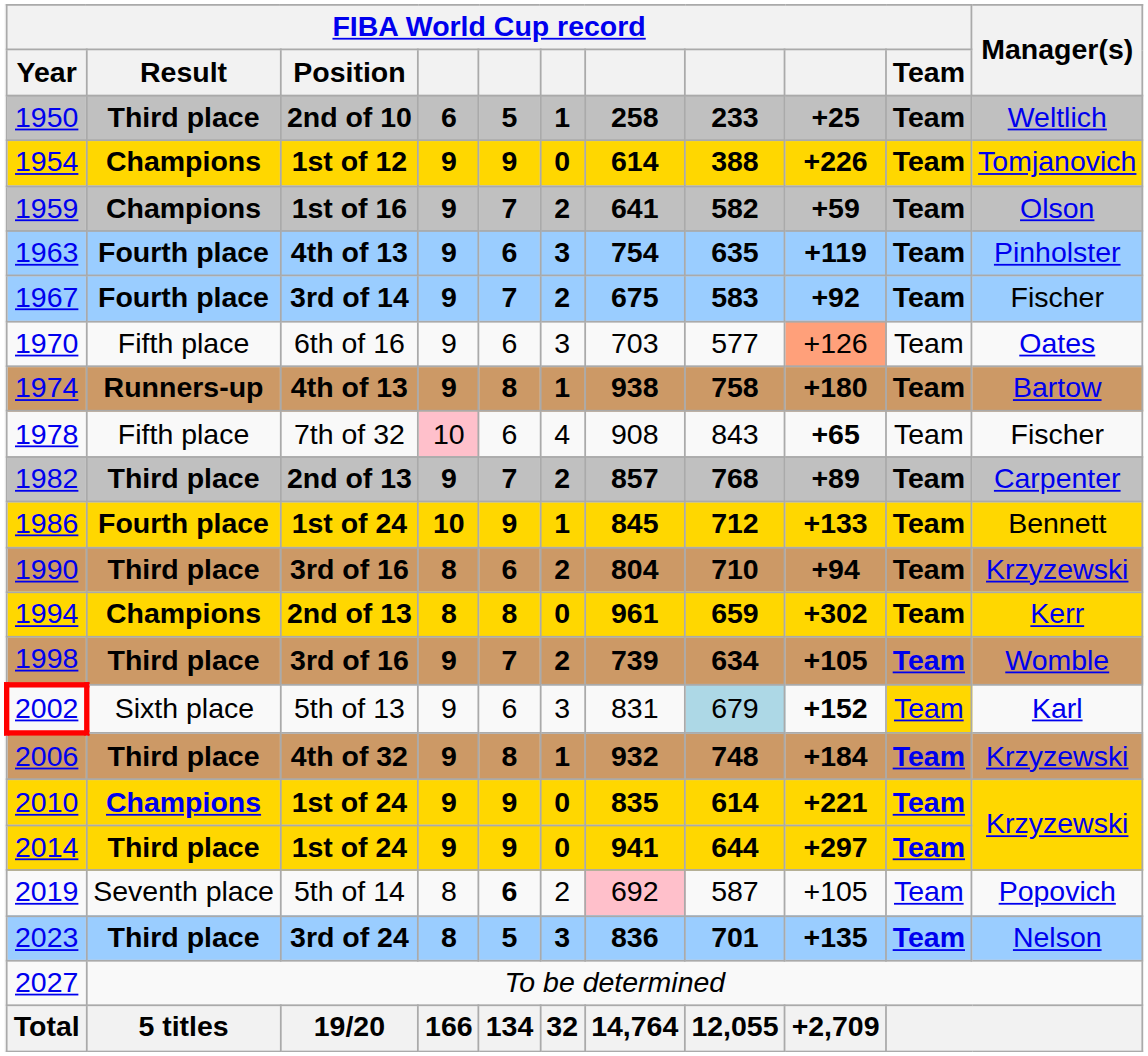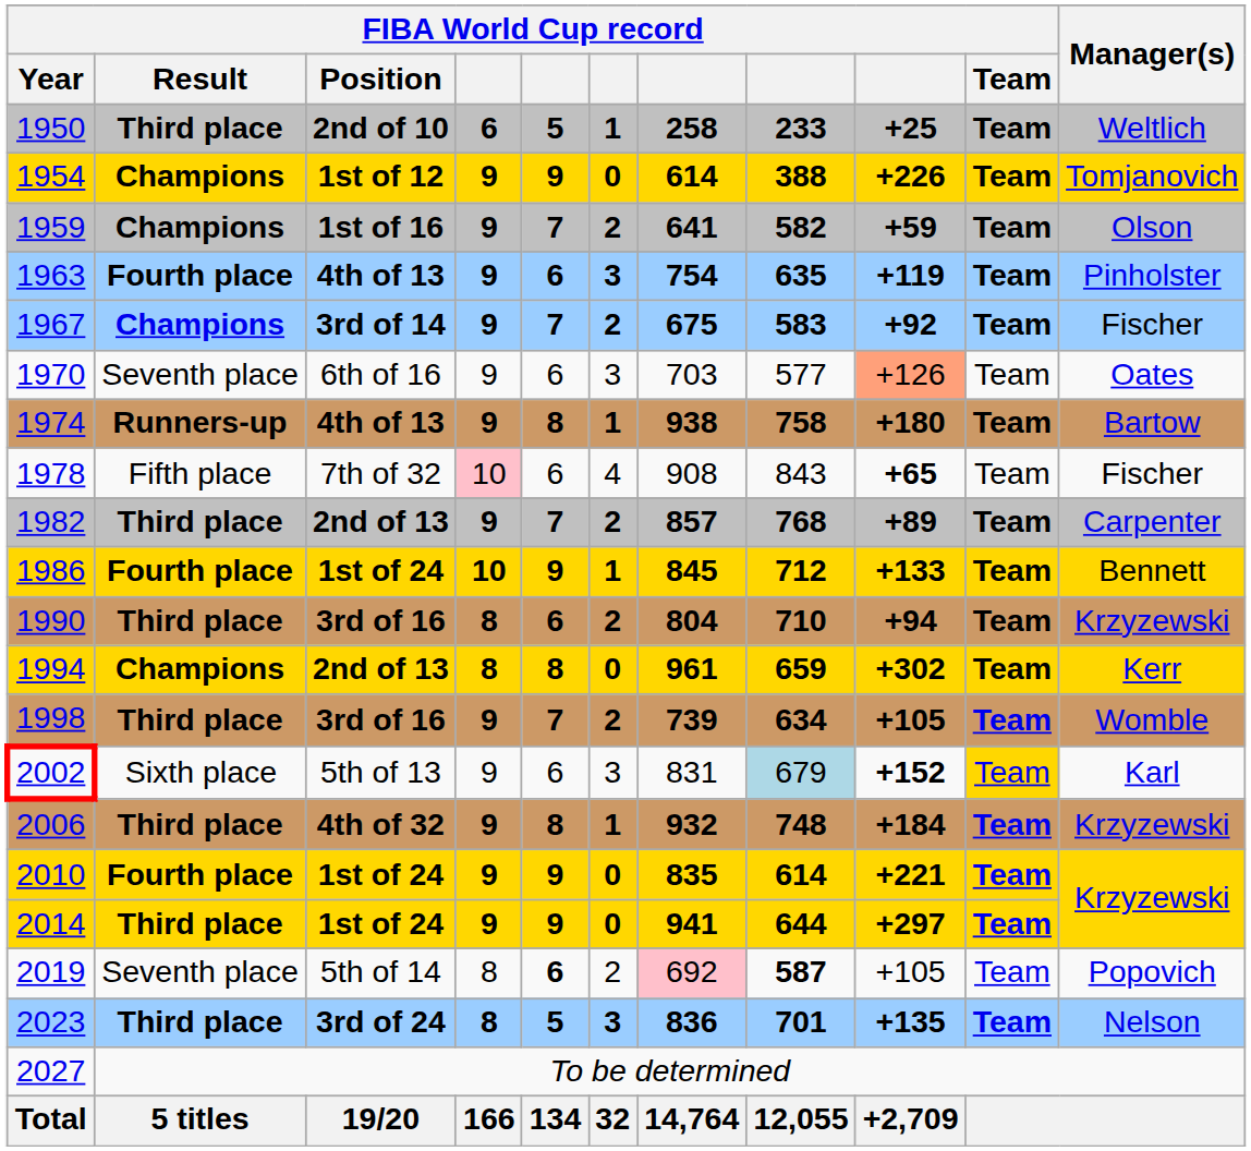 <table class="wikitable" style="text-align: center;">
 <tr>
 <th colspan=10><a href='#'>FIBA World Cup record</a></th>
 <th rowspan=2>Manager(s)</th>
 </tr>
 <tr>
 <th>Year</th>
 <th>Result</th>
 <th>Position</th>
 <th></th>
 <th></th>
 <th></th>
 <th></th>
 <th></th>
 <th></th>
 <th>Team</th>
 </tr>
 <tr style="background:silver">
 <td> <a href='#'>1950</a></td>
 <td><strong>Third place</strong></td>
 <td><strong>2nd of 10</strong></td>
 <td><strong>6</strong></td>
 <td><strong>5</strong></td>
 <td><strong>1</strong></td>
 <td><strong>258</strong></td>
 <td><strong>233</strong></td>
 <td><strong>+25</strong></td>
 <td><strong>Team</strong></td>
 <td><a href='#'>Weltlich</a></td>
 </tr>
 <tr style="background:gold">
 <td> <a href='#'>1954</a></td>
 <td><strong>Champions</strong></td>
 <td><strong>1st of 12</strong></td>
 <td><strong>9</strong></td>
 <td><strong>9</strong></td>
 <td><strong>0</strong></td>
 <td><strong>614</strong></td>
 <td><strong>388</strong></td>
 <td><strong>+226</strong></td>
 <td><strong>Team</strong></td>
 <td><a href='#'>Tomjanovich</a></td>
 </tr>
 <tr style="background:silver">
 <td> <a href='#'>1959</a></td>
 <td><strong>Champions</strong></td>
 <td><strong>1st of 16</strong></td>
 <td><strong>9</strong></td>
 <td><strong>7</strong></td>
 <td><strong>2</strong></td>
 <td><strong>641</strong></td>
 <td><strong>582</strong></td>
 <td><strong>+59</strong></td>
 <td><strong>Team</strong></td>
 <td><a href='#'>Olson</a></td>
 </tr>
 <tr style="background:#9acdff;">
 <td> <a href='#'>1963</a></td>
 <td><strong>Fourth place</strong></td>
 <td><strong>4th of 13</strong></td>
 <td><strong>9</strong></td>
 <td><strong>6</strong></td>
 <td><strong>3</strong></td>
 <td><strong>754</strong></td>
 <td><strong>635</strong></td>
 <td><strong>+119</strong></td>
 <td><strong>Team</strong></td>
 <td><a href='#'>Pinholster</a></td>
 </tr>
 <tr style="background:#9acdff;">
 <td> <a href='#'>1967</a></td>
-<td><strong>Fourth place</strong></td>
+<td><strong><a href='#'>Champions</a></strong></td>
 <td><strong>3rd of 14</strong></td>
 <td><strong>9</strong></td>
 <td><strong>7</strong></td>
 <td><strong>2</strong></td>
 <td><strong>675</strong></td>
 <td><strong>583</strong></td>
 <td><strong>+92</strong></td>
 <td><strong>Team</strong></td>
 <td>Fischer</td>
 </tr>
 <tr>
 <td> <a href='#'>1970</a></td>
-<td>Fifth place</td>
+<td>Seventh place</td>
 <td>6th of 16</td>
 <td>9</td>
 <td>6</td>
 <td>3</td>
 <td>703</td>
 <td>577</td>
 <td style="background: lightsalmon;">+126</td>
 <td>Team</td>
 <td><a href='#'>Oates</a></td>
 </tr>
 <tr style="background:#cc9966">
 <td> <a href='#'>1974</a></td>
 <td><strong>Runners-up</strong></td>
 <td><strong>4th of 13</strong></td>
 <td><strong>9</strong></td>
 <td><strong>8</strong></td>
 <td><strong>1</strong></td>
 <td><strong>938</strong></td>
 <td><strong>758</strong></td>
 <td><strong>+180</strong></td>
 <td><strong>Team</strong></td>
 <td><a href='#'>Bartow</a></td>
 </tr>
 <tr>
 <td> <a href='#'>1978</a></td>
 <td>Fifth place</td>
 <td>7th of 32</td>
 <td style="background: pink;">10</td>
 <td>6</td>
 <td>4</td>
 <td>908</td>
 <td>843</td>
 <td><strong>+65</strong></td>
 <td>Team</td>
 <td>Fischer</td>
 </tr>
 <tr style="background:silver">
 <td> <a href='#'>1982</a></td>
 <td><strong>Third place</strong></td>
 <td><strong>2nd of 13</strong></td>
 <td><strong>9</strong></td>
 <td><strong>7</strong></td>
 <td><strong>2</strong></td>
 <td><strong>857</strong></td>
 <td><strong>768</strong></td>
 <td><strong>+89</strong></td>
 <td><strong>Team</strong></td>
 <td><a href='#'>Carpenter</a></td>
 </tr>
 <tr style="background:gold">
 <td> <a href='#'>1986</a></td>
 <td><strong>Fourth place</strong></td>
 <td><strong>1st of 24</strong></td>
 <td><strong>10</strong></td>
 <td><strong>9</strong></td>
 <td><strong>1</strong></td>
 <td><strong>845</strong></td>
 <td><strong>712</strong></td>
 <td><strong>+133</strong></td>
 <td><strong>Team</strong></td>
 <td>Bennett</td>
 </tr>
 <tr style="background:#cc9966">
 <td> <a href='#'>1990</a></td>
 <td><strong>Third place</strong></td>
 <td><strong>3rd of 16</strong></td>
 <td><strong>8</strong></td>
 <td><strong>6</strong></td>
 <td><strong>2</strong></td>
 <td><strong>804</strong></td>
 <td><strong>710</strong></td>
 <td><strong>+94</strong></td>
 <td><strong>Team</strong></td>
 <td><a href='#'>Krzyzewski</a></td>
 </tr>
 <tr style="background:gold">
 <td> <a href='#'>1994</a></td>
 <td><strong>Champions</strong></td>
 <td><strong>2nd of 13</strong></td>
 <td><strong>8</strong></td>
 <td><strong>8</strong></td>
 <td><strong>0</strong></td>
 <td><strong>961</strong></td>
 <td><strong>659</strong></td>
 <td><strong>+302</strong></td>
 <td><strong>Team</strong></td>
 <td><a href='#'>Kerr</a></td>
 </tr>
 <tr style="background:#cc9966">
 <td> <a href='#'>1998</a></td>
 <td><strong>Third place</strong></td>
 <td><strong>3rd of 16</strong></td>
 <td><strong>9</strong></td>
 <td><strong>7</strong></td>
 <td><strong>2</strong></td>
 <td><strong>739</strong></td>
 <td><strong>634</strong></td>
 <td><strong>+105</strong></td>
 <td><strong><a href='#'>Team</a></strong></td>
 <td><a href='#'>Womble</a></td>
 </tr>
 <tr>
 <td style="border: 3px solid red"> <a href='#'>2002</a></td>
 <td>Sixth place</td>
 <td>5th of 13</td>
 <td>9</td>
 <td>6</td>
 <td>3</td>
 <td>831</td>
 <td style="background: lightblue;">679</td>
 <td><strong>+152</strong></td>
 <td style="background: gold;"><a href='#'>Team</a></td>
 <td><a href='#'>Karl</a></td>
 </tr>
 <tr style="background:#cc9966">
 <td> <a href='#'>2006</a></td>
 <td><strong>Third place</strong></td>
 <td><strong>4th of 32</strong></td>
 <td><strong>9</strong></td>
 <td><strong>8</strong></td>
 <td><strong>1</strong></td>
 <td><strong>932</strong></td>
 <td><strong>748</strong></td>
 <td><strong>+184</strong></td>
 <td><strong><a href='#'>Team</a></strong></td>
 <td><a href='#'>Krzyzewski</a></td>
 </tr>
 <tr style="background:gold">
 <td> <a href='#'>2010</a></td>
-<td><strong><a href='#'>Champions</a></strong></td>
+<td><strong>Fourth place</strong></td>
 <td><strong>1st of 24</strong></td>
 <td><strong>9</strong></td>
 <td><strong>9</strong></td>
 <td><strong>0</strong></td>
 <td><strong>835</strong></td>
 <td><strong>614</strong></td>
 <td><strong>+221</strong></td>
 <td><strong><a href='#'>Team</a></strong></td>
 <td rowspan=2><a href='#'>Krzyzewski</a></td>
 </tr>
 <tr style="background:gold">
 <td> <a href='#'>2014</a></td>
 <td><strong>Third place</strong></td>
 <td><strong>1st of 24</strong></td>
 <td><strong>9</strong></td>
 <td><strong>9</strong></td>
 <td><strong>0</strong></td>
 <td><strong>941</strong></td>
 <td><strong>644</strong></td>
 <td><strong>+297</strong></td>
 <td><strong><a href='#'>Team</a></strong></td>
 </tr>
 <tr>
 <td> <a href='#'>2019</a></td>
 <td>Seventh place</td>
 <td>5th of 14</td>
 <td>8</td>
 <td><strong>6</strong></td>
 <td>2</td>
 <td style="background: pink;">692</td>
-<td>587</td>
+<td><strong>587</strong></td>
 <td>+105</td>
 <td><a href='#'>Team</a></td>
 <td><a href='#'>Popovich</a></td>
 </tr>
 <tr style="background:#9acdff;">
 <td> <a href='#'>2023</a></td>
 <td><strong>Third place</strong></td>
 <td><strong>3rd of 24</strong></td>
 <td><strong>8</strong></td>
 <td><strong>5</strong></td>
 <td><strong>3</strong></td>
 <td><strong>836</strong></td>
 <td><strong>701</strong></td>
 <td><strong>+135</strong></td>
 <td><strong><a href='#'>Team</a></strong></td>
 <td><a href='#'>Nelson</a></td>
 </tr>
 <tr>
 <td> <a href='#'>2027</a></td>
 <td colspan=10><em>To be determined</em></td>
 </tr>
 <tr>
 <th>Total</th>
 <th>5 titles</th>
 <th>19/20</th>
 <th>166</th>
 <th>134</th>
 <th>32</th>
 <th>14,764</th>
 <th>12,055</th>
 <th>+2,709</th>
 <th colspan=2></th>
 </tr>
 </table>
